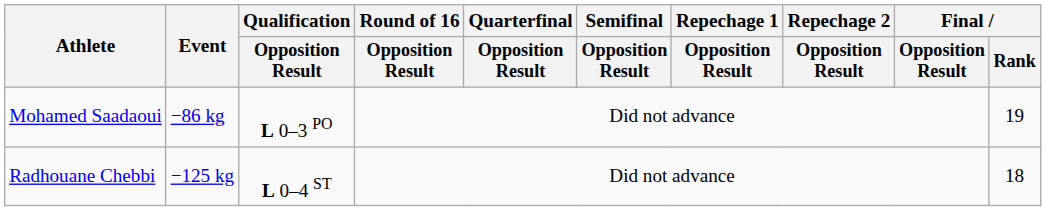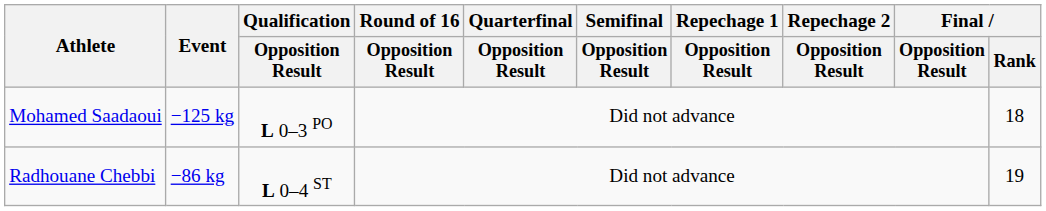 <table class="wikitable" style="font-size:90%">
 <tr>
 <th rowspan=2>Athlete</th>
 <th rowspan=2>Event</th>
 <th>Qualification</th>
 <th>Round of 16</th>
 <th>Quarterfinal</th>
 <th>Semifinal</th>
 <th>Repechage 1</th>
 <th>Repechage 2</th>
 <th colspan=2>Final / </th>
 </tr>
 <tr style="font-size: 95%">
 <th>Opposition<br>Result</th>
 <th>Opposition<br>Result</th>
 <th>Opposition<br>Result</th>
 <th>Opposition<br>Result</th>
 <th>Opposition<br>Result</th>
 <th>Opposition<br>Result</th>
 <th>Opposition<br>Result</th>
 <th>Rank</th>
 </tr>
 <tr align=center>
 <td align=left><a href='#'>Mohamed Saadaoui</a></td>
+<td align=left><a href='#'>−125 kg</a></td>
+<td><br><strong>L</strong> 0–3 <sup>PO</sup></td>
+<td colspan=6>Did not advance</td>
+<td>18</td>
+</tr>
+<tr align=center>
+<td align=left><a href='#'>Radhouane Chebbi</a></td>
 <td align=left><a href='#'>−86 kg</a></td>
-<td><br><strong>L</strong> 0–3 <sup>PO</sup></td>
+<td><br><strong>L</strong> 0–4 <sup>ST</sup></td>
 <td colspan=6>Did not advance</td>
 <td>19</td>
 </tr>
-<tr align=center>
-<td align=left><a href='#'>Radhouane Chebbi</a></td>
-<td align=left><a href='#'>−125 kg</a></td>
-<td><br><strong>L</strong> 0–4 <sup>ST</sup></td>
-<td colspan=6>Did not advance</td>
-<td>18</td>
-</tr>
 </table>
